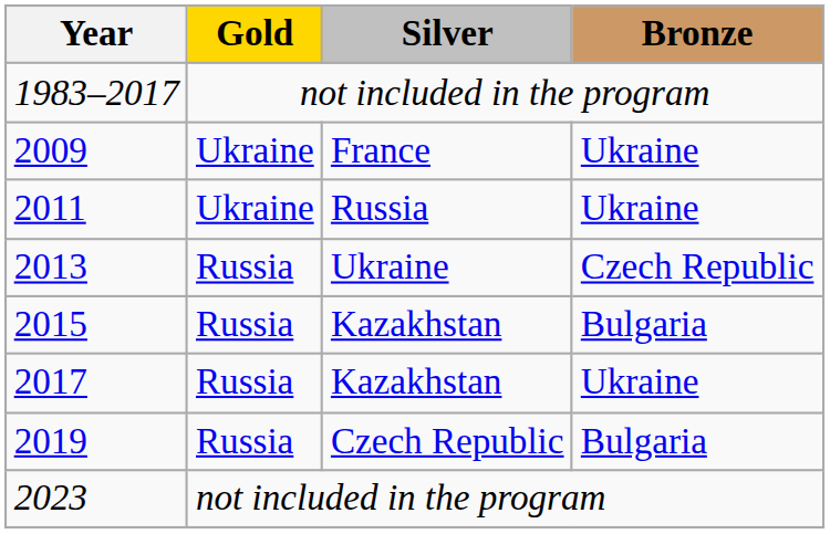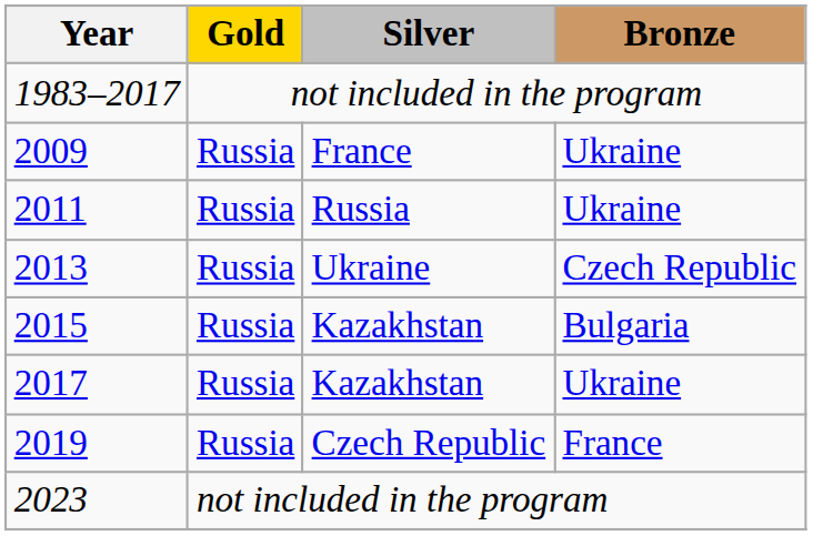 <table class="wikitable">
 <tr>
 <th>Year</th>
 <td align=center bgcolor=gold><strong>Gold</strong></td>
 <td align=center bgcolor=silver><strong>Silver</strong></td>
 <td align=center bgcolor=cc9966><strong>Bronze</strong></td>
 </tr>
 <tr>
 <td><em>1983–2017</em></td>
 <td colspan=3 align=center><em>not included in the program</em></td>
 </tr>
 <tr>
 <td><a href='#'>2009</a></td>
-<td> <a href='#'>Ukraine</a></td>
+<td> <a href='#'>Russia</a></td>
 <td> <a href='#'>France</a></td>
 <td> <a href='#'>Ukraine</a></td>
 </tr>
 <tr>
 <td><a href='#'>2011</a></td>
-<td> <a href='#'>Ukraine</a></td>
+<td> <a href='#'>Russia</a></td>
 <td> <a href='#'>Russia</a></td>
 <td> <a href='#'>Ukraine</a></td>
 </tr>
 <tr>
 <td><a href='#'>2013</a></td>
 <td> <a href='#'>Russia</a></td>
 <td> <a href='#'>Ukraine</a></td>
 <td> <a href='#'>Czech Republic</a></td>
 </tr>
 <tr>
 <td><a href='#'>2015</a></td>
 <td> <a href='#'>Russia</a></td>
 <td> <a href='#'>Kazakhstan</a></td>
 <td> <a href='#'>Bulgaria</a></td>
 </tr>
 <tr>
 <td><a href='#'>2017</a></td>
 <td> <a href='#'>Russia</a></td>
 <td> <a href='#'>Kazakhstan</a></td>
 <td> <a href='#'>Ukraine</a></td>
 </tr>
 <tr>
 <td><a href='#'>2019</a></td>
 <td> <a href='#'>Russia</a></td>
 <td> <a href='#'>Czech Republic</a></td>
-<td> <a href='#'>Bulgaria</a></td>
+<td> <a href='#'>France</a></td>
 </tr>
 <tr>
 <td><em>2023</em></td>
 <td colspan="3"><em>not included in the program</em></td>
 </tr>
 <tr>
 </tr>
 </table>
